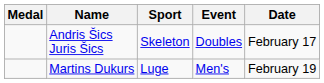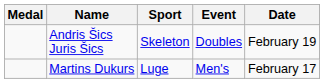 <table class="wikitable sortable" style="font-size:90%">
 <tr>
 <th>Medal</th>
 <th>Name</th>
 <th>Sport</th>
 <th>Event</th>
 <th>Date</th>
 </tr>
 <tr>
 <td></td>
 <td><a href='#'>Andris Šics</a> <br> <a href='#'>Juris Šics</a></td>
 <td><a href='#'>Skeleton</a></td>
 <td><a href='#'>Doubles</a></td>
-<td>February 17</td>
+<td>February 19</td>
 </tr>
 <tr>
 <td></td>
 <td><a href='#'>Martins Dukurs</a></td>
 <td><a href='#'>Luge</a></td>
 <td><a href='#'>Men's</a></td>
-<td>February 19</td>
+<td>February 17</td>
 </tr>
 </table>
